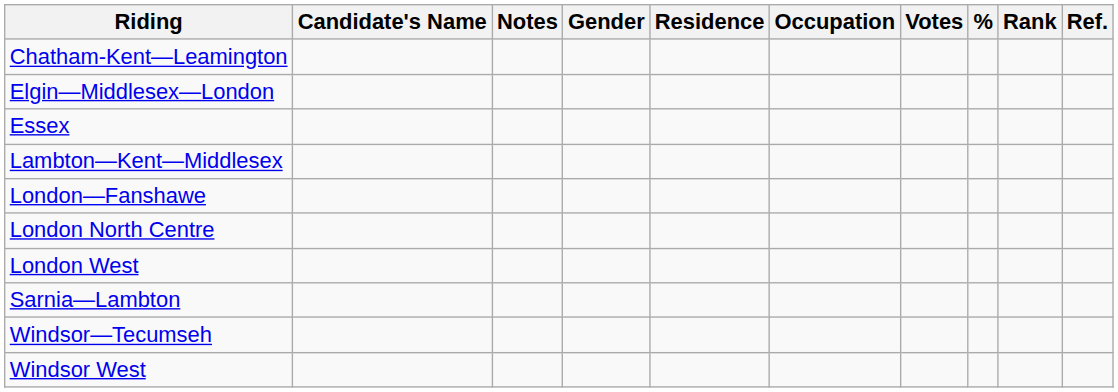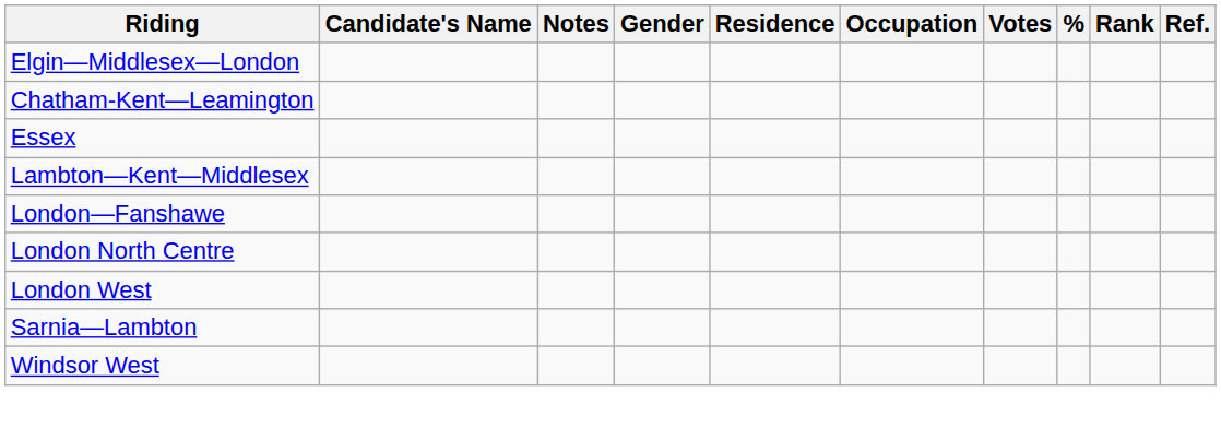 <table class="wikitable sortable">
 <tr>
 <th>Riding</th>
 <th>Candidate's Name</th>
 <th>Notes</th>
 <th>Gender</th>
 <th>Residence</th>
 <th>Occupation</th>
 <th>Votes</th>
 <th>%</th>
 <th>Rank</th>
 <th>Ref.</th>
 </tr>
 <tr>
-<td><a href='#'>Chatham-Kent—Leamington</a></td>
+<td><a href='#'>Elgin—Middlesex—London</a></td>
 <td></td>
 <td></td>
 <td></td>
 <td></td>
 <td></td>
 <td></td>
 <td></td>
 <td></td>
 <td></td>
 </tr>
 <tr>
-<td><a href='#'>Elgin—Middlesex—London</a></td>
+<td><a href='#'>Chatham-Kent—Leamington</a></td>
 <td></td>
 <td></td>
 <td></td>
 <td></td>
 <td></td>
 <td></td>
 <td></td>
 <td></td>
 <td></td>
 </tr>
 <tr>
 <td><a href='#'>Essex</a></td>
 <td></td>
 <td></td>
 <td></td>
 <td></td>
 <td></td>
 <td></td>
 <td></td>
 <td></td>
 <td></td>
 </tr>
 <tr>
 <td><a href='#'>Lambton—Kent—Middlesex</a></td>
 <td></td>
 <td></td>
 <td></td>
 <td></td>
 <td></td>
 <td></td>
 <td></td>
 <td></td>
 <td></td>
 </tr>
 <tr>
 <td><a href='#'>London—Fanshawe</a></td>
 <td></td>
 <td></td>
 <td></td>
 <td></td>
 <td></td>
 <td></td>
 <td></td>
 <td></td>
 <td></td>
 </tr>
 <tr>
 <td><a href='#'>London North Centre</a></td>
 <td></td>
 <td></td>
 <td></td>
 <td></td>
 <td></td>
 <td></td>
 <td></td>
 <td></td>
 <td></td>
 </tr>
 <tr>
 <td><a href='#'>London West</a></td>
 <td></td>
 <td></td>
 <td></td>
 <td></td>
 <td></td>
 <td></td>
 <td></td>
 <td></td>
 <td></td>
 </tr>
 <tr>
 <td><a href='#'>Sarnia—Lambton</a></td>
 <td></td>
 <td></td>
 <td></td>
 <td></td>
 <td></td>
 <td></td>
 <td></td>
 <td></td>
 <td></td>
 </tr>
 <tr>
-<td><a href='#'>Windsor—Tecumseh</a></td>
-<td></td>
-<td></td>
-<td></td>
-<td></td>
-<td></td>
-<td></td>
-<td></td>
-<td></td>
-<td></td>
-</tr>
-<tr>
 <td><a href='#'>Windsor West</a></td>
 <td></td>
 <td></td>
 <td></td>
 <td></td>
 <td></td>
 <td></td>
 <td></td>
 <td></td>
 <td></td>
 </tr>
 </table>
